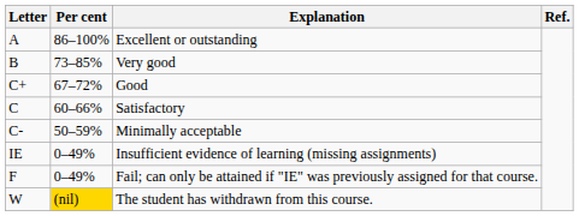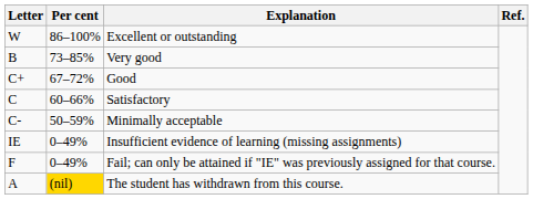 <table class="wikitable">
 <tr>
 <th>Letter</th>
 <th>Per cent</th>
 <th>Explanation</th>
 <th>Ref.</th>
 </tr>
 <tr>
-<td>A</td>
+<td>W</td>
 <td>86–100%</td>
 <td>Excellent or outstanding</td>
 <td rowspan="8"></td>
 </tr>
 <tr>
 <td>B</td>
 <td>73–85%</td>
 <td>Very good</td>
 </tr>
 <tr>
 <td>C+</td>
 <td>67–72%</td>
 <td>Good</td>
 </tr>
 <tr>
 <td>C</td>
 <td>60–66%</td>
 <td>Satisfactory</td>
 </tr>
 <tr>
 <td>C-</td>
 <td>50–59%</td>
 <td>Minimally acceptable</td>
 </tr>
 <tr>
 <td>IE</td>
 <td>0–49%</td>
 <td>Insufficient evidence of learning (missing assignments)</td>
 </tr>
 <tr>
 <td>F</td>
 <td>0–49%</td>
 <td>Fail; can only be attained if "IE" was previously assigned for that course.</td>
 </tr>
 <tr>
-<td>W</td>
+<td>A</td>
 <td style="background: gold;">(nil)</td>
 <td>The student has withdrawn from this course.</td>
 </tr>
 </table>
